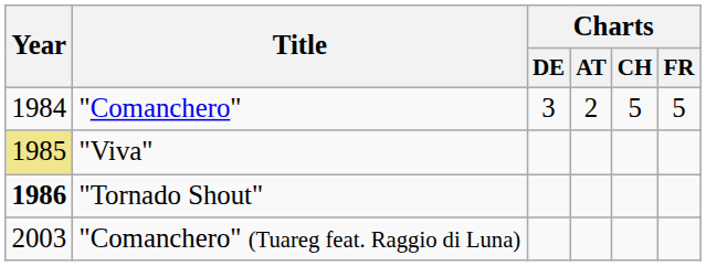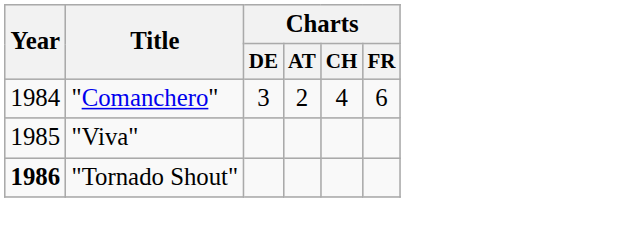 <table class="wikitable">
 <tr>
 <th rowspan="2">Year</th>
 <th rowspan="2">Title</th>
 <th colspan="4">Charts</th>
 </tr>
 <tr style="width:3em;font-size:85%;">
 <th>DE<br></th>
 <th>AT<br></th>
 <th>CH<br></th>
 <th>FR<br></th>
 </tr>
 <tr>
 <td align="center">1984</td>
 <td>"<a href='#'>Comanchero</a>"</td>
 <td align="center">3</td>
 <td align="center">2</td>
-<td align="center">5</td>
-<td align="center">5</td>
+<td align="center">4</td>
+<td align="center">6</td>
 </tr>
 <tr>
-<td align="center" style="background: khaki;">1985</td>
+<td align="center">1985</td>
 <td>"Viva"</td>
 <td align="center"></td>
 <td align="center"></td>
 <td align="center"></td>
 <td align="center"></td>
 </tr>
 <tr>
 <td align="center"><strong>1986</strong></td>
 <td>"Tornado Shout"</td>
 <td align="center"></td>
 <td align="center"></td>
 <td align="center"></td>
 <td align="center"></td>
 </tr>
-<tr>
-<td align="center">2003</td>
-<td>"Comanchero" <small>(Tuareg feat. Raggio di Luna)</small></td>
-<td align="center"></td>
-<td align="center"></td>
-<td align="center"></td>
-<td align="center"></td>
-</tr>
 </table>
